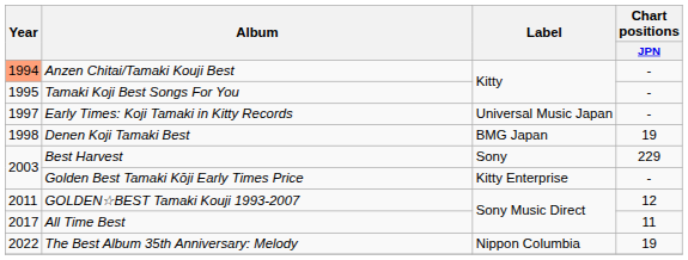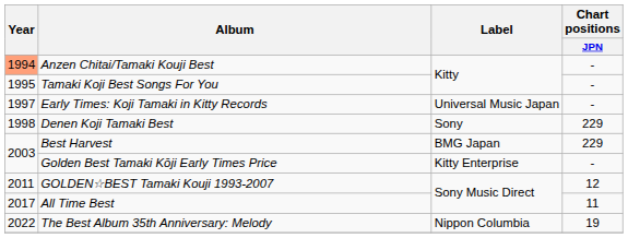 <table class="wikitable">
 <tr>
 <th rowspan="2">Year</th>
 <th rowspan="2" width="500">Album</th>
 <th rowspan="2">Label</th>
 <th colspan="1">Chart positions</th>
 </tr>
 <tr>
 <th style="width:2em;font-size:85%"><a href='#'>JPN</a><br></th>
 </tr>
 <tr>
 <td style="background: lightsalmon;">1994</td>
 <td><em>Anzen Chitai/Tamaki Kouji Best</em></td>
 <td rowspan="2">Kitty</td>
 <td align="center">-</td>
 </tr>
 <tr>
 <td>1995</td>
 <td><em>Tamaki Koji Best Songs For You</em></td>
 <td align="center">-</td>
 </tr>
 <tr>
 <td>1997</td>
 <td><em>Early Times: Koji Tamaki in Kitty Records</em></td>
 <td>Universal Music Japan</td>
 <td align="center">-</td>
 </tr>
 <tr>
 <td>1998</td>
 <td><em>Denen Koji Tamaki Best</em></td>
-<td>BMG Japan</td>
-<td align="center">19</td>
+<td>Sony</td>
+<td align="center">229</td>
 </tr>
 <tr>
 <td rowspan="2">2003</td>
 <td><em>Best Harvest</em></td>
-<td>Sony</td>
+<td>BMG Japan</td>
 <td align="center">229</td>
 </tr>
 <tr>
 <td><em>Golden Best Tamaki Kōji Early Times Price</em></td>
 <td>Kitty Enterprise</td>
 <td align="center">-</td>
 </tr>
 <tr>
 <td>2011</td>
 <td><em>GOLDEN☆BEST Tamaki Kouji 1993-2007</em></td>
 <td rowspan="2">Sony Music Direct</td>
 <td align="center">12</td>
 </tr>
 <tr>
 <td>2017</td>
 <td><em>All Time Best</em></td>
 <td align="center">11</td>
 </tr>
 <tr>
 <td>2022</td>
 <td><em>The Best Album 35th Anniversary: Melody</em></td>
 <td>Nippon Columbia</td>
 <td align="center">19</td>
 </tr>
 <tr>
 </tr>
 </table>
